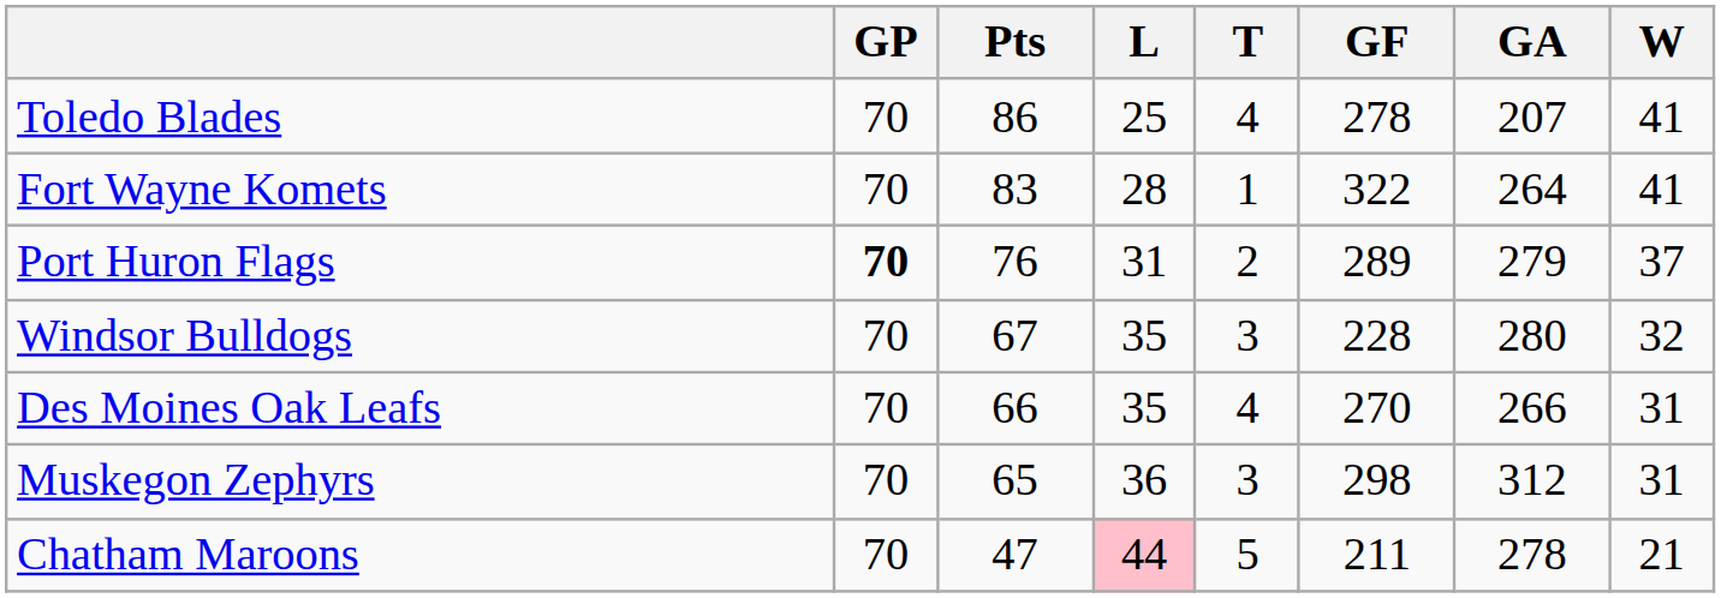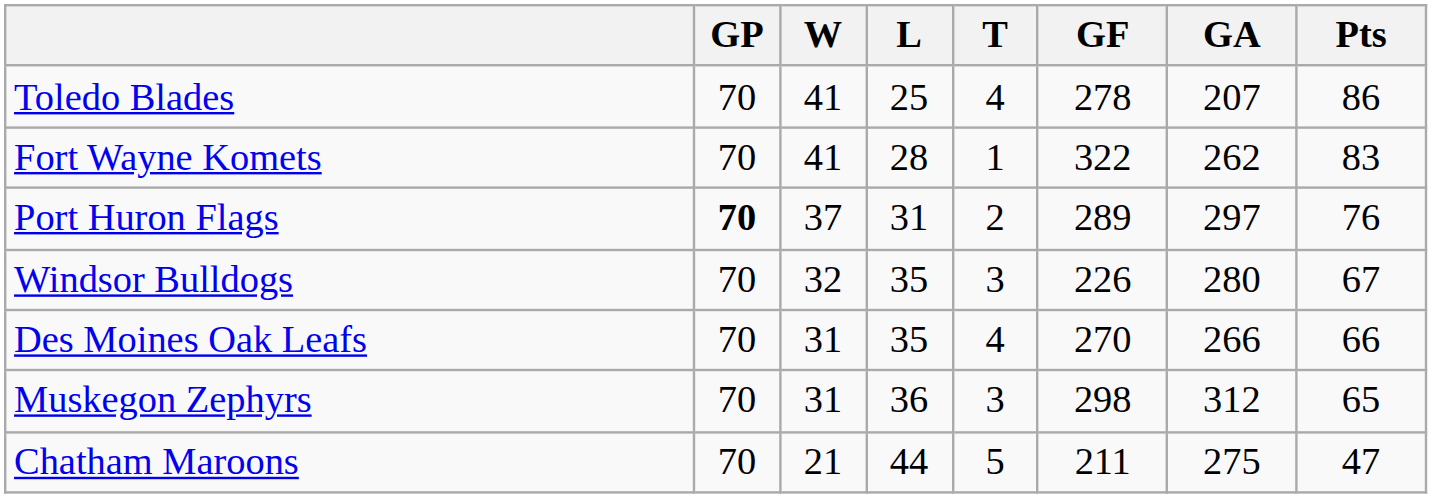 <table class="wikitable">
 <tr>
 <th width="40%"></th>
 <th width="5%">GP</th>
-<th width="7.5%">Pts</th>
+<th width="5%">W</th>
 <th width="5%">L</th>
 <th width="5%">T</th>
 <th width="7.5%">GF</th>
 <th width="7.5%">GA</th>
-<th width="5%">W</th>
+<th width="7.5%">Pts</th>
 </tr>
 <tr align="center">
 <td align="left"><a href='#'>Toledo Blades</a></td>
 <td>70</td>
-<td>86</td>
+<td>41</td>
 <td>25</td>
 <td>4</td>
 <td>278</td>
 <td>207</td>
-<td>41</td>
+<td>86</td>
 </tr>
 <tr align="center">
 <td align="left"><a href='#'>Fort Wayne Komets</a></td>
 <td>70</td>
-<td>83</td>
+<td>41</td>
 <td>28</td>
 <td>1</td>
 <td>322</td>
-<td>264</td>
-<td>41</td>
+<td>262</td>
+<td>83</td>
 </tr>
 <tr align="center">
 <td align="left"><a href='#'>Port Huron Flags</a></td>
 <td><strong>70</strong></td>
-<td>76</td>
+<td>37</td>
 <td>31</td>
 <td>2</td>
 <td>289</td>
-<td>279</td>
-<td>37</td>
+<td>297</td>
+<td>76</td>
 </tr>
 <tr align="center">
 <td align="left"><a href='#'>Windsor Bulldogs</a></td>
 <td>70</td>
-<td>67</td>
+<td>32</td>
 <td>35</td>
 <td>3</td>
-<td>228</td>
+<td>226</td>
 <td>280</td>
-<td>32</td>
+<td>67</td>
 </tr>
 <tr align="center">
 <td align="left"><a href='#'>Des Moines Oak Leafs</a></td>
 <td>70</td>
-<td>66</td>
+<td>31</td>
 <td>35</td>
 <td>4</td>
 <td>270</td>
 <td>266</td>
-<td>31</td>
+<td>66</td>
 </tr>
 <tr align="center">
 <td align="left"><a href='#'>Muskegon Zephyrs</a></td>
 <td>70</td>
-<td>65</td>
+<td>31</td>
 <td>36</td>
 <td>3</td>
 <td>298</td>
 <td>312</td>
-<td>31</td>
+<td>65</td>
 </tr>
 <tr align="center">
 <td align="left"><a href='#'>Chatham Maroons</a></td>
 <td>70</td>
-<td>47</td>
-<td style="background: pink;">44</td>
+<td>21</td>
+<td>44</td>
 <td>5</td>
 <td>211</td>
-<td>278</td>
-<td>21</td>
+<td>275</td>
+<td>47</td>
 </tr>
 </table>
